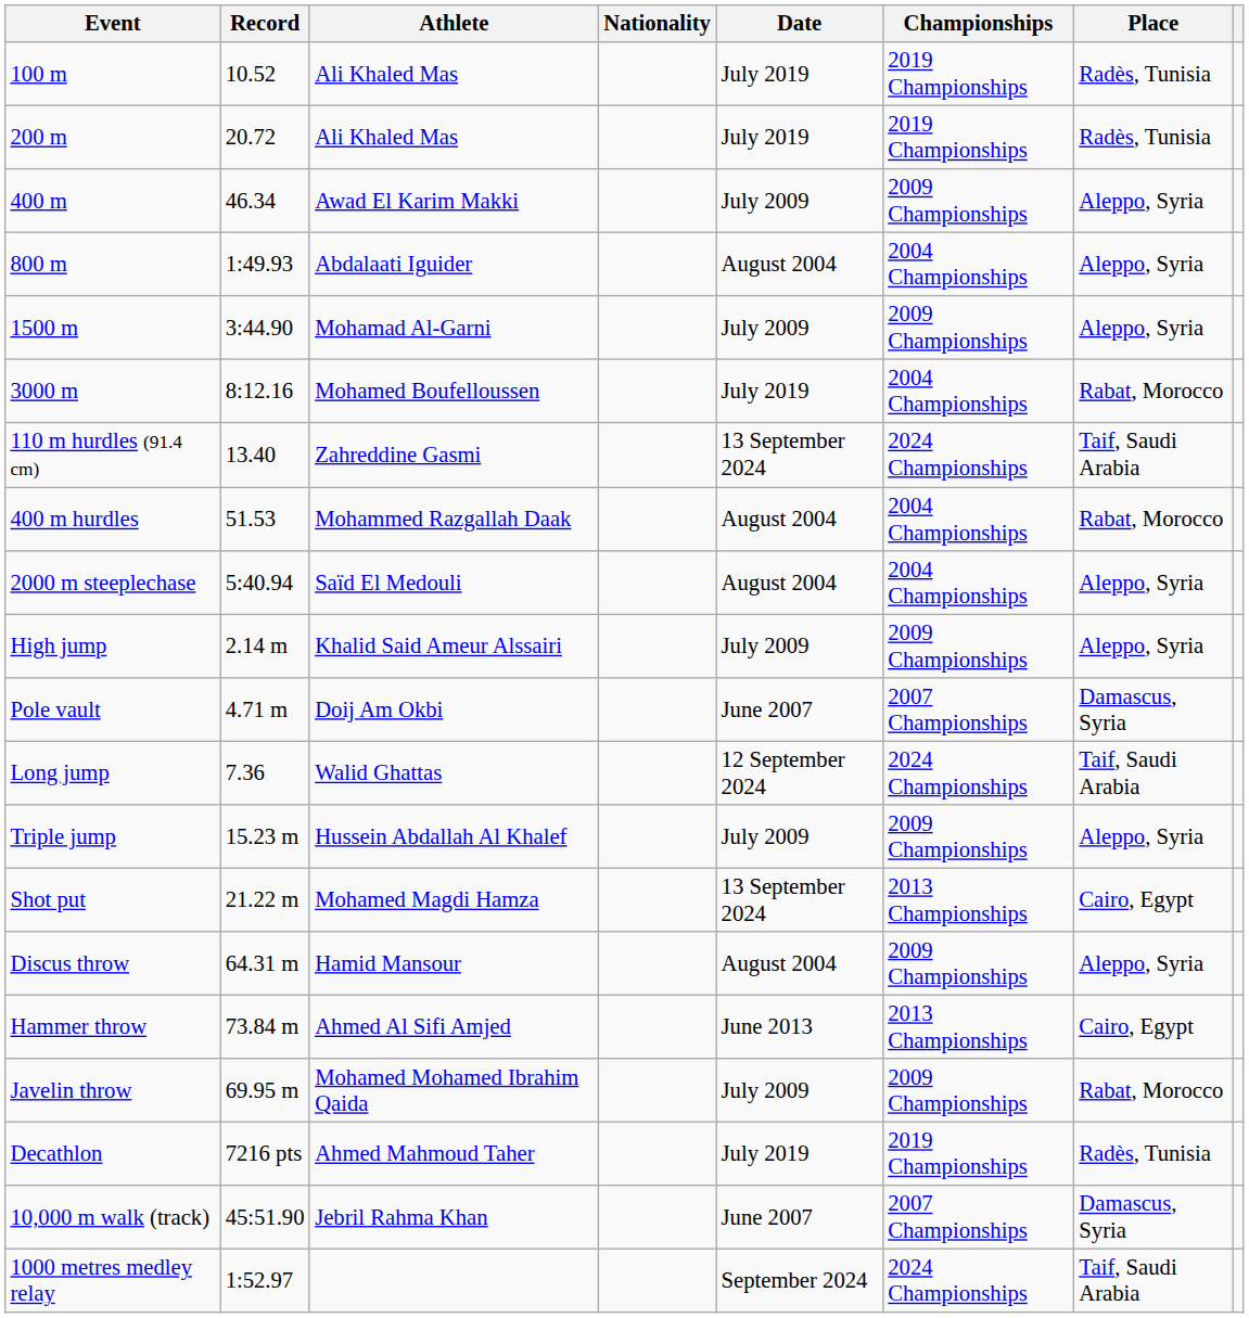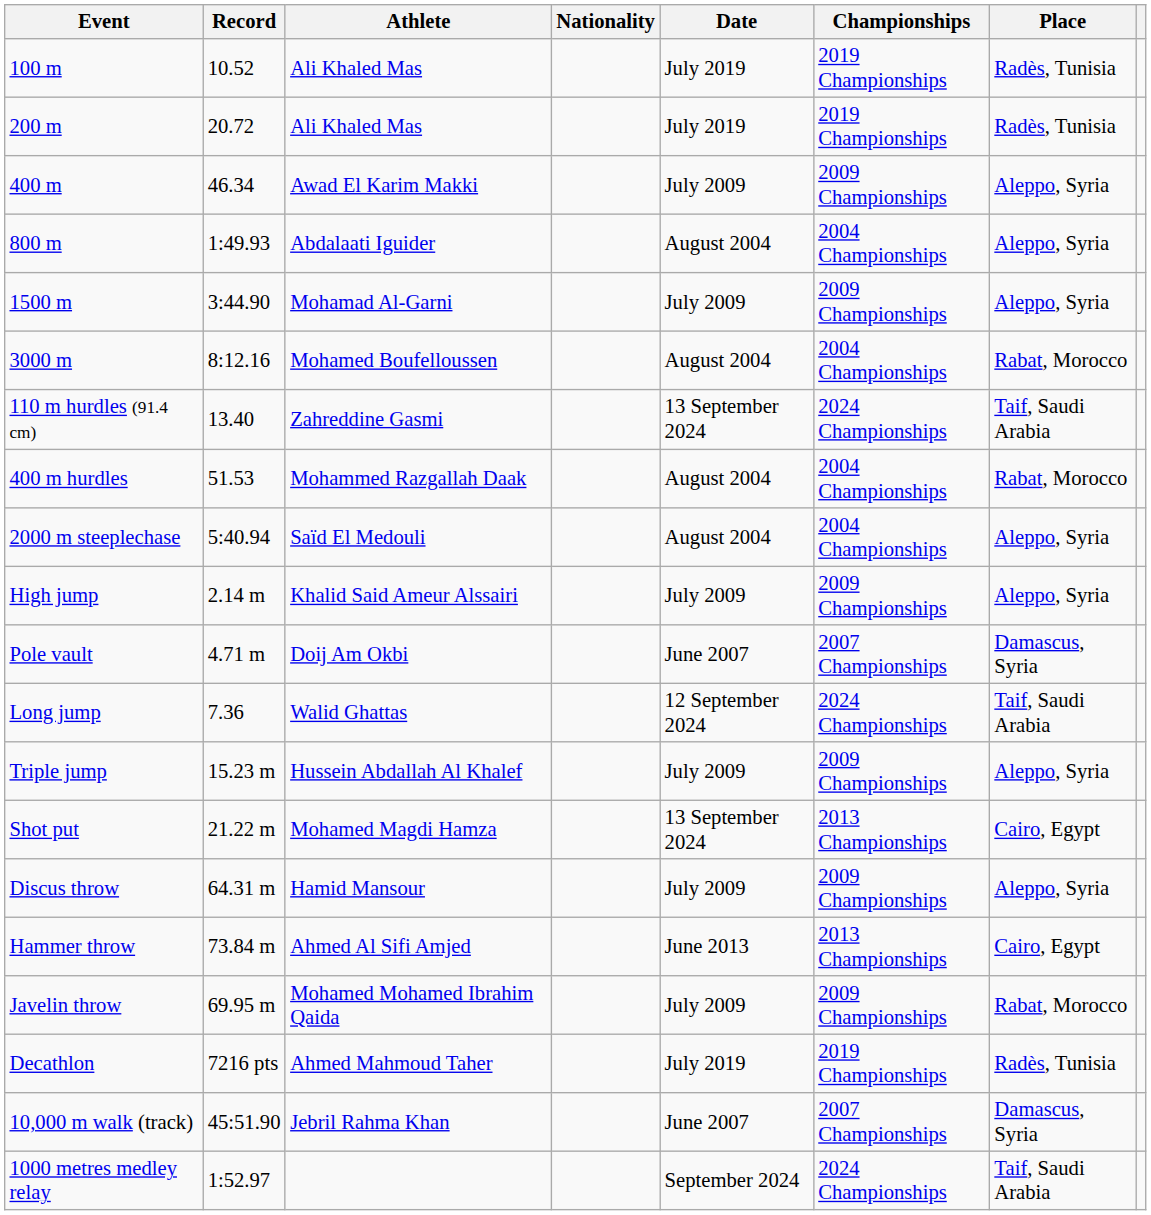 <table class="wikitable" style="font-size:95%; width: 95%;">
 <tr>
 <th>Event</th>
 <th>Record</th>
 <th>Athlete</th>
 <th>Nationality</th>
 <th>Date</th>
 <th>Championships</th>
 <th>Place</th>
 <th></th>
 </tr>
 <tr>
 <td><a href='#'>100 m</a></td>
 <td>10.52</td>
 <td><a href='#'>Ali Khaled Mas</a></td>
 <td></td>
 <td>July 2019</td>
 <td><a href='#'>2019 Championships</a></td>
 <td><a href='#'>Radès</a>, Tunisia</td>
 <td></td>
 </tr>
 <tr>
 <td><a href='#'>200 m</a></td>
 <td>20.72</td>
 <td><a href='#'>Ali Khaled Mas</a></td>
 <td></td>
 <td>July 2019</td>
 <td><a href='#'>2019 Championships</a></td>
 <td><a href='#'>Radès</a>, Tunisia</td>
 <td></td>
 </tr>
 <tr>
 <td><a href='#'>400 m</a></td>
 <td>46.34</td>
 <td><a href='#'>Awad El Karim Makki</a></td>
 <td></td>
 <td>July 2009</td>
 <td><a href='#'>2009 Championships</a></td>
 <td><a href='#'>Aleppo</a>, Syria</td>
 <td></td>
 </tr>
 <tr>
 <td><a href='#'>800 m</a></td>
 <td>1:49.93</td>
 <td><a href='#'>Abdalaati Iguider</a></td>
 <td></td>
 <td>August 2004</td>
 <td><a href='#'>2004 Championships</a></td>
 <td><a href='#'>Aleppo</a>, Syria</td>
 <td></td>
 </tr>
 <tr>
 <td><a href='#'>1500 m</a></td>
 <td>3:44.90</td>
 <td><a href='#'>Mohamad Al-Garni</a></td>
 <td></td>
 <td>July 2009</td>
 <td><a href='#'>2009 Championships</a></td>
 <td><a href='#'>Aleppo</a>, Syria</td>
 <td></td>
 </tr>
 <tr>
 <td><a href='#'>3000 m</a></td>
 <td>8:12.16</td>
 <td><a href='#'>Mohamed Boufelloussen</a></td>
 <td></td>
-<td>July 2019</td>
+<td>August 2004</td>
 <td><a href='#'>2004 Championships</a></td>
 <td><a href='#'>Rabat</a>, Morocco</td>
 <td></td>
 </tr>
 <tr>
 <td><a href='#'>110 m hurdles</a> <small>(91.4 cm)</small></td>
 <td>13.40 </td>
 <td><a href='#'>Zahreddine Gasmi</a></td>
 <td></td>
 <td>13 September 2024</td>
 <td><a href='#'>2024 Championships</a></td>
 <td><a href='#'>Taif</a>, Saudi Arabia</td>
 <td></td>
 </tr>
 <tr>
 <td><a href='#'>400 m hurdles</a></td>
 <td>51.53</td>
 <td><a href='#'>Mohammed Razgallah Daak</a></td>
 <td></td>
 <td>August 2004</td>
 <td><a href='#'>2004 Championships</a></td>
 <td><a href='#'>Rabat</a>, Morocco</td>
 <td></td>
 </tr>
 <tr>
 <td><a href='#'>2000 m steeplechase</a></td>
 <td>5:40.94</td>
 <td><a href='#'>Saïd El Medouli</a></td>
 <td></td>
 <td>August 2004</td>
 <td><a href='#'>2004 Championships</a></td>
 <td><a href='#'>Aleppo</a>, Syria</td>
 <td></td>
 </tr>
 <tr>
 <td><a href='#'>High jump</a></td>
 <td>2.14 m</td>
 <td><a href='#'>Khalid Said Ameur Alssairi</a></td>
 <td></td>
 <td>July 2009</td>
 <td><a href='#'>2009 Championships</a></td>
 <td><a href='#'>Aleppo</a>, Syria</td>
 <td></td>
 </tr>
 <tr>
 <td><a href='#'>Pole vault</a></td>
 <td>4.71 m</td>
 <td><a href='#'>Doij Am Okbi</a></td>
 <td></td>
 <td>June 2007</td>
 <td><a href='#'>2007 Championships</a></td>
 <td><a href='#'>Damascus</a>, Syria</td>
 <td></td>
 </tr>
 <tr>
 <td><a href='#'>Long jump</a></td>
 <td>7.36 </td>
 <td><a href='#'>Walid Ghattas</a></td>
 <td></td>
 <td>12 September 2024</td>
 <td><a href='#'>2024 Championships</a></td>
 <td><a href='#'>Taif</a>, Saudi Arabia</td>
 <td></td>
 </tr>
 <tr>
 <td><a href='#'>Triple jump</a></td>
 <td>15.23 m</td>
 <td><a href='#'>Hussein Abdallah Al Khalef</a></td>
 <td></td>
 <td>July 2009</td>
 <td><a href='#'>2009 Championships</a></td>
 <td><a href='#'>Aleppo</a>, Syria</td>
 <td></td>
 </tr>
 <tr>
 <td><a href='#'>Shot put</a></td>
 <td>21.22 m</td>
 <td><a href='#'>Mohamed Magdi Hamza</a></td>
 <td></td>
 <td>13 September 2024</td>
 <td><a href='#'>2013 Championships</a></td>
 <td><a href='#'>Cairo</a>, Egypt</td>
 <td></td>
 </tr>
 <tr>
 <td><a href='#'>Discus throw</a></td>
 <td>64.31 m</td>
 <td><a href='#'>Hamid Mansour</a></td>
 <td></td>
-<td>August 2004</td>
+<td>July 2009</td>
 <td><a href='#'>2009 Championships</a></td>
 <td><a href='#'>Aleppo</a>, Syria</td>
 <td></td>
 </tr>
 <tr>
 <td><a href='#'>Hammer throw</a></td>
 <td>73.84 m</td>
 <td><a href='#'>Ahmed Al Sifi Amjed</a></td>
 <td></td>
 <td>June 2013</td>
 <td><a href='#'>2013 Championships</a></td>
 <td><a href='#'>Cairo</a>, Egypt</td>
 <td></td>
 </tr>
 <tr>
 <td><a href='#'>Javelin throw</a></td>
 <td>69.95 m</td>
 <td><a href='#'>Mohamed Mohamed Ibrahim Qaida</a></td>
 <td></td>
 <td>July 2009</td>
 <td><a href='#'>2009 Championships</a></td>
 <td><a href='#'>Rabat</a>, Morocco</td>
 <td></td>
 </tr>
 <tr>
 <td><a href='#'>Decathlon</a></td>
 <td>7216 pts </td>
 <td><a href='#'>Ahmed Mahmoud Taher</a></td>
 <td></td>
 <td>July 2019</td>
 <td><a href='#'>2019 Championships</a></td>
 <td><a href='#'>Radès</a>, Tunisia</td>
 <td></td>
 </tr>
 <tr>
 <td><a href='#'>10,000 m walk</a> (track)</td>
 <td>45:51.90</td>
 <td><a href='#'>Jebril Rahma Khan</a></td>
 <td></td>
 <td>June 2007</td>
 <td><a href='#'>2007 Championships</a></td>
 <td><a href='#'>Damascus</a>, Syria</td>
 <td></td>
 </tr>
 <tr>
 <td><a href='#'>1000 metres medley relay</a></td>
 <td>1:52.97</td>
 <td></td>
 <td></td>
 <td>September 2024</td>
 <td><a href='#'>2024 Championships</a></td>
 <td><a href='#'>Taif</a>, Saudi Arabia</td>
 <td></td>
 </tr>
 </table>
